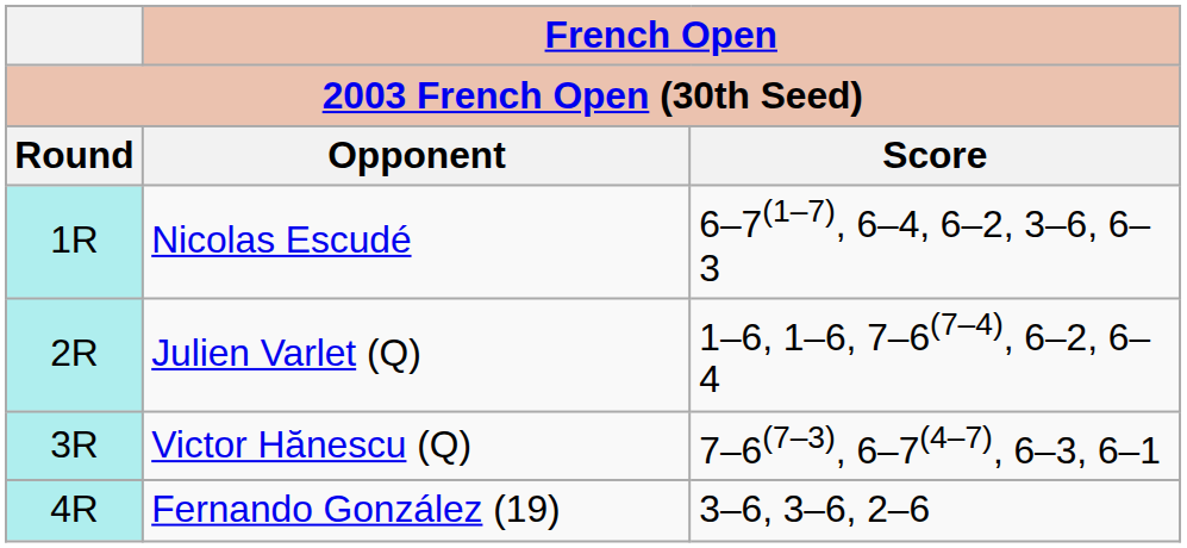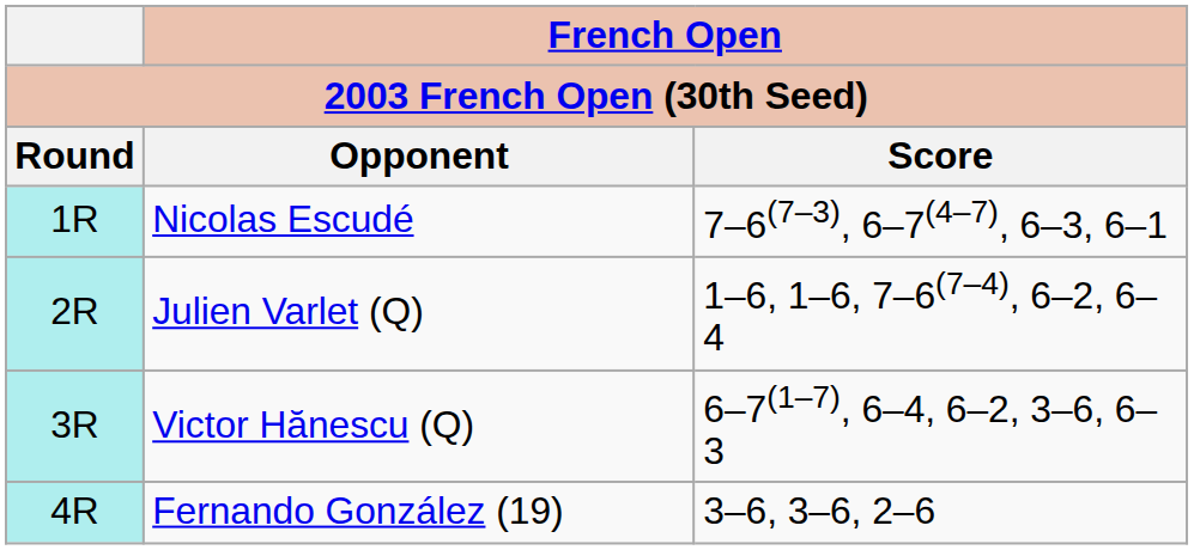 <table class="wikitable collapsible collapsed">
 <tr>
 <th></th>
 <th colspan=2 style="background:#ebc2af;"><a href='#'>French Open</a></th>
 </tr>
 <tr>
 <th colspan=3 style="background:#ebc2af;"><a href='#'>2003 French Open</a> (30th Seed)</th>
 </tr>
 <tr>
 <th>Round</th>
 <th width=225>Opponent</th>
 <th width=200>Score</th>
 </tr>
 <tr>
 <td style="text-align:center; background:#afeeee;">1R</td>
 <td> <a href='#'>Nicolas Escudé</a></td>
-<td>6–7<sup>(1–7)</sup>, 6–4, 6–2, 3–6, 6–3</td>
+<td>7–6<sup>(7–3)</sup>, 6–7<sup>(4–7)</sup>, 6–3, 6–1</td>
 </tr>
 <tr>
 <td style="text-align:center; background:#afeeee;">2R</td>
 <td> <a href='#'>Julien Varlet</a> (Q)</td>
 <td>1–6, 1–6, 7–6<sup>(7–4)</sup>, 6–2, 6–4</td>
 </tr>
 <tr>
 <td style="text-align:center; background:#afeeee;">3R</td>
 <td> <a href='#'>Victor Hănescu</a> (Q)</td>
-<td>7–6<sup>(7–3)</sup>, 6–7<sup>(4–7)</sup>, 6–3, 6–1</td>
+<td>6–7<sup>(1–7)</sup>, 6–4, 6–2, 3–6, 6–3</td>
 </tr>
 <tr>
 <td style="text-align:center; background:#afeeee;">4R</td>
 <td> <a href='#'>Fernando González</a> (19)</td>
 <td>3–6, 3–6, 2–6</td>
 </tr>
 </table>
